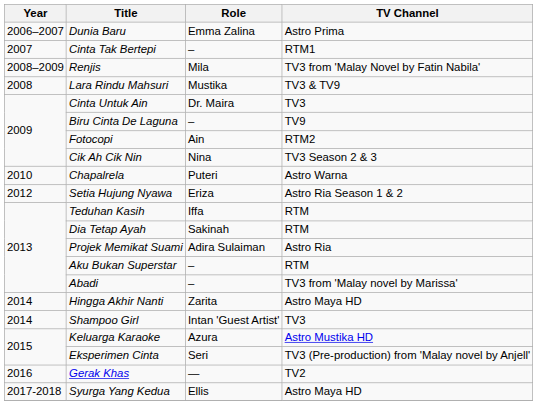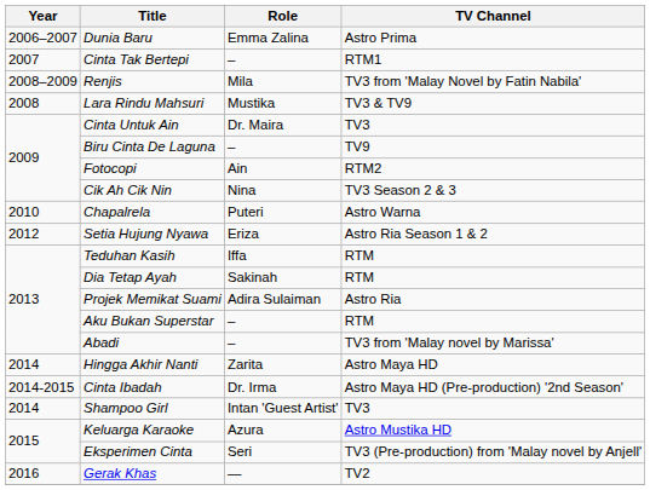 <table class="wikitable">
 <tr>
 <th>Year</th>
 <th>Title</th>
 <th>Role</th>
 <th>TV Channel</th>
 </tr>
 <tr>
 <td>2006–2007</td>
 <td><em>Dunia Baru</em></td>
 <td>Emma Zalina</td>
 <td>Astro Prima</td>
 </tr>
 <tr>
 <td>2007</td>
 <td><em>Cinta Tak Bertepi</em></td>
 <td>–</td>
 <td>RTM1</td>
 </tr>
 <tr>
 <td>2008–2009</td>
 <td><em>Renjis</em></td>
 <td>Mila</td>
 <td>TV3 from 'Malay Novel by Fatin Nabila'</td>
 </tr>
 <tr>
 <td>2008</td>
 <td><em>Lara Rindu Mahsuri</em></td>
 <td>Mustika</td>
 <td>TV3 & TV9</td>
 </tr>
 <tr>
 <td rowspan=4>2009</td>
 <td><em>Cinta Untuk Ain</em></td>
 <td>Dr. Maira</td>
 <td>TV3</td>
 </tr>
 <tr>
 <td><em>Biru Cinta De Laguna</em></td>
 <td>–</td>
 <td>TV9</td>
 </tr>
 <tr>
 <td><em>Fotocopi</em></td>
 <td>Ain</td>
 <td>RTM2</td>
 </tr>
 <tr>
 <td><em>Cik Ah Cik Nin</em></td>
 <td>Nina</td>
 <td>TV3 Season 2 & 3</td>
 </tr>
 <tr>
 <td>2010</td>
 <td><em>Chapalrela</em></td>
 <td>Puteri</td>
 <td>Astro Warna</td>
 </tr>
 <tr>
 <td>2012</td>
 <td><em>Setia Hujung Nyawa</em></td>
 <td>Eriza</td>
 <td>Astro Ria Season 1 & 2</td>
 </tr>
 <tr>
 <td rowspan=5>2013</td>
 <td><em>Teduhan Kasih</em></td>
 <td>Iffa</td>
 <td>RTM</td>
 </tr>
 <tr>
 <td><em>Dia Tetap Ayah</em></td>
 <td>Sakinah</td>
 <td>RTM</td>
 </tr>
 <tr>
 <td><em>Projek Memikat Suami</em></td>
 <td>Adira Sulaiman</td>
 <td>Astro Ria</td>
 </tr>
 <tr>
 <td><em>Aku Bukan Superstar</em></td>
 <td>–</td>
 <td>RTM</td>
 </tr>
 <tr>
 <td><em>Abadi</em></td>
 <td>–</td>
 <td>TV3 from 'Malay novel by Marissa'</td>
 </tr>
 <tr>
 <td>2014</td>
 <td><em>Hingga Akhir Nanti</em></td>
 <td>Zarita</td>
 <td>Astro Maya HD</td>
 </tr>
 <tr>
+<td>2014-2015</td>
+<td><em>Cinta Ibadah</em></td>
+<td>Dr. Irma</td>
+<td>Astro Maya HD (Pre-production) '2nd Season'</td>
+</tr>
+<tr>
 <td>2014</td>
 <td><em>Shampoo Girl</em></td>
 <td>Intan 'Guest Artist'</td>
 <td>TV3</td>
 </tr>
 <tr>
 <td rowspan=2>2015</td>
 <td><em>Keluarga Karaoke</em></td>
 <td>Azura</td>
 <td><a href='#'>Astro Mustika HD</a></td>
 </tr>
 <tr>
 <td><em>Eksperimen Cinta</em></td>
 <td>Seri</td>
 <td>TV3 (Pre-production) from 'Malay novel by Anjell'</td>
 </tr>
 <tr>
 <td>2016</td>
 <td><em><a href='#'>Gerak Khas</a></em></td>
 <td>—</td>
 <td>TV2</td>
 </tr>
 <tr>
-<td>2017-2018</td>
-<td><em>Syurga Yang Kedua</em></td>
-<td>Ellis</td>
-<td>Astro Maya HD</td>
-</tr>
-<tr>
 </tr>
 </table>
